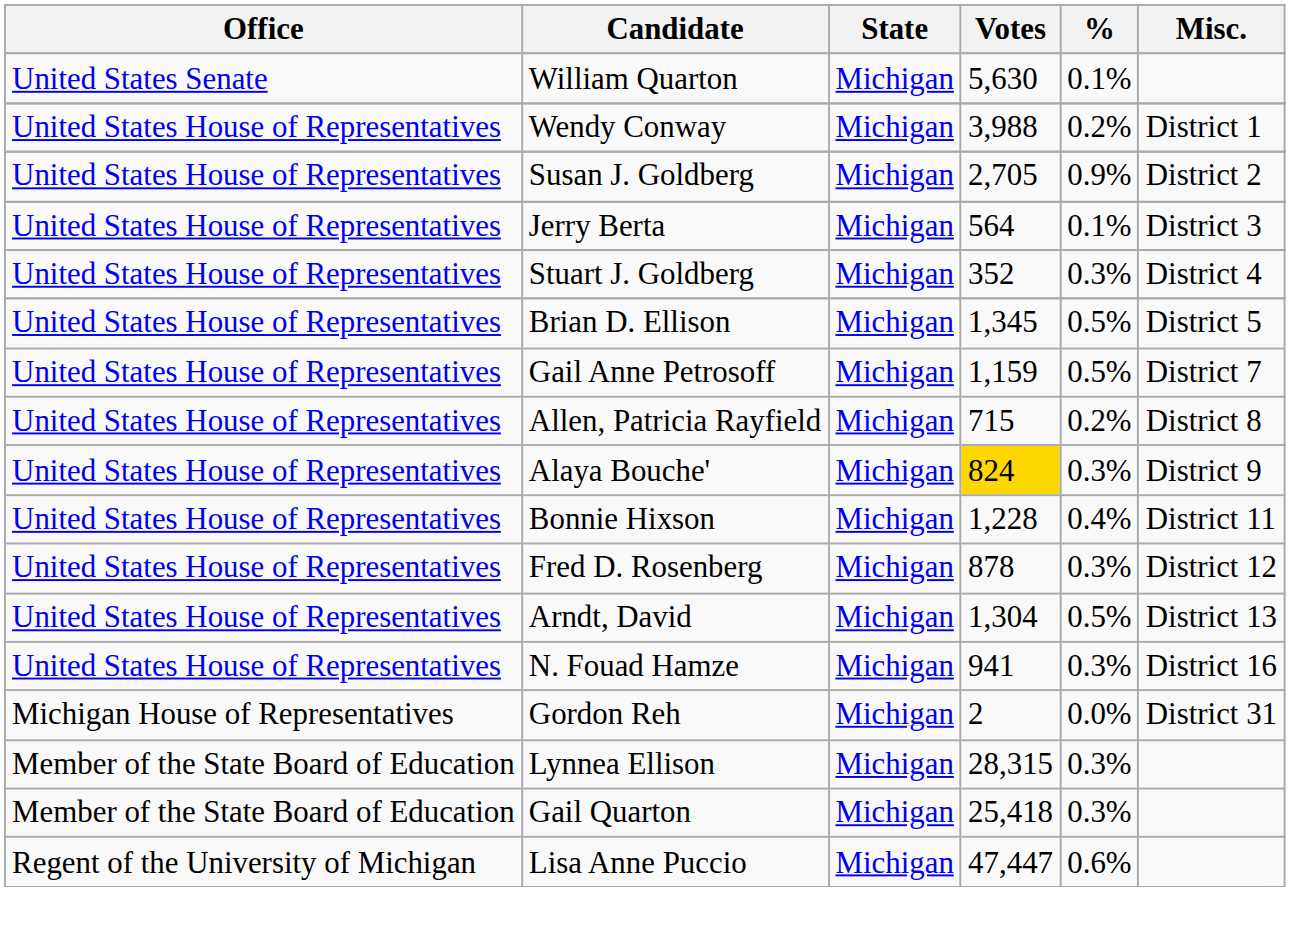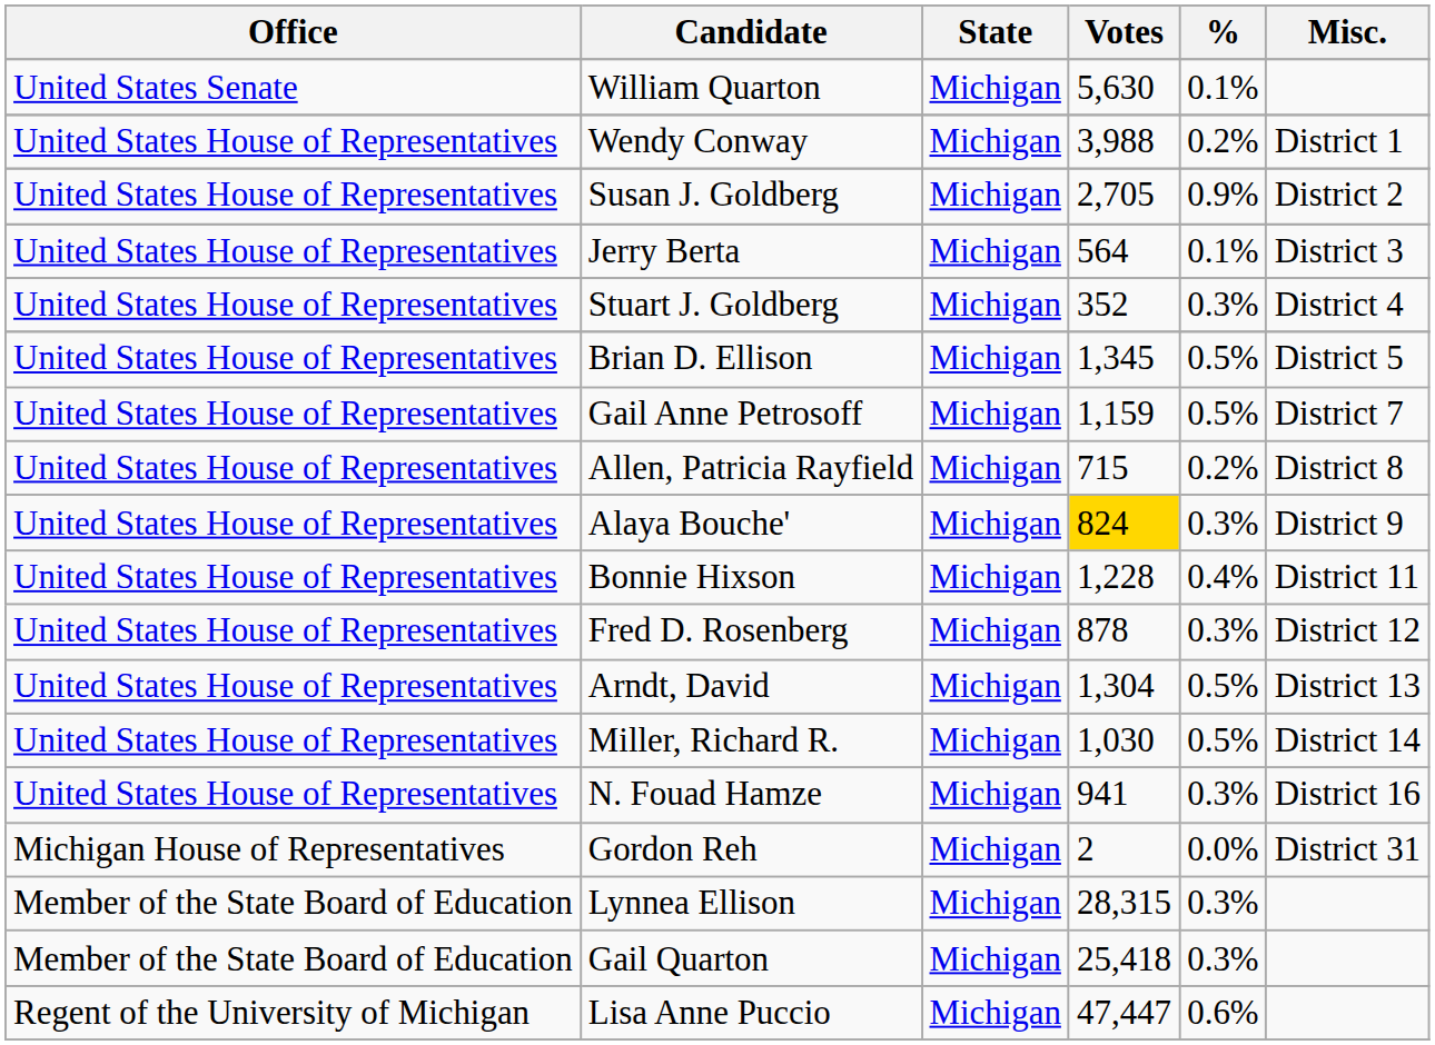 <table class="wikitable mw-collapsible">
 <tr>
 <th>Office</th>
 <th>Candidate</th>
 <th>State</th>
 <th>Votes</th>
 <th>%</th>
 <th>Misc.</th>
 </tr>
 <tr>
 </tr>
 <tr>
 <td><a href='#'>United States Senate</a></td>
 <td>William Quarton</td>
 <td><a href='#'>Michigan</a></td>
 <td>5,630</td>
 <td>0.1%</td>
 <td></td>
 </tr>
 <tr>
 </tr>
 <tr>
 <td><a href='#'>United States House of Representatives</a></td>
 <td>Wendy Conway</td>
 <td><a href='#'>Michigan</a></td>
 <td>3,988</td>
 <td>0.2%</td>
 <td>District 1</td>
 </tr>
 <tr>
 </tr>
 <tr>
 <td><a href='#'>United States House of Representatives</a></td>
 <td>Susan J. Goldberg</td>
 <td><a href='#'>Michigan</a></td>
 <td>2,705</td>
 <td>0.9%</td>
 <td>District 2</td>
 </tr>
 <tr>
 </tr>
 <tr>
 <td><a href='#'>United States House of Representatives</a></td>
 <td>Jerry Berta</td>
 <td><a href='#'>Michigan</a></td>
 <td>564</td>
 <td>0.1%</td>
 <td>District 3</td>
 </tr>
 <tr>
 </tr>
 <tr>
 <td><a href='#'>United States House of Representatives</a></td>
 <td>Stuart J. Goldberg</td>
 <td><a href='#'>Michigan</a></td>
 <td>352</td>
 <td>0.3%</td>
 <td>District 4</td>
 </tr>
 <tr>
 </tr>
 <tr>
 <td><a href='#'>United States House of Representatives</a></td>
 <td>Brian D. Ellison</td>
 <td><a href='#'>Michigan</a></td>
 <td>1,345</td>
 <td>0.5%</td>
 <td>District 5</td>
 </tr>
 <tr>
 <td><a href='#'>United States House of Representatives</a></td>
 <td>Gail Anne Petrosoff</td>
 <td><a href='#'>Michigan</a></td>
 <td>1,159</td>
 <td>0.5%</td>
 <td>District 7</td>
 </tr>
 <tr>
 <td><a href='#'>United States House of Representatives</a></td>
 <td>Allen, Patricia Rayfield</td>
 <td><a href='#'>Michigan</a></td>
 <td>715</td>
 <td>0.2%</td>
 <td>District 8</td>
 </tr>
 <tr>
 <td><a href='#'>United States House of Representatives</a></td>
 <td>Alaya Bouche'</td>
 <td><a href='#'>Michigan</a></td>
 <td style="background: gold;">824</td>
 <td>0.3%</td>
 <td>District 9</td>
 </tr>
 <tr>
 <td><a href='#'>United States House of Representatives</a></td>
 <td>Bonnie Hixson</td>
 <td><a href='#'>Michigan</a></td>
 <td>1,228</td>
 <td>0.4%</td>
 <td>District 11</td>
 </tr>
 <tr>
 <td><a href='#'>United States House of Representatives</a></td>
 <td>Fred D. Rosenberg</td>
 <td><a href='#'>Michigan</a></td>
 <td>878</td>
 <td>0.3%</td>
 <td>District 12</td>
 </tr>
 <tr>
 <td><a href='#'>United States House of Representatives</a></td>
 <td>Arndt, David</td>
 <td><a href='#'>Michigan</a></td>
 <td>1,304</td>
 <td>0.5%</td>
 <td>District 13</td>
 </tr>
 <tr>
 <td><a href='#'>United States House of Representatives</a></td>
+<td>Miller, Richard R.</td>
+<td><a href='#'>Michigan</a></td>
+<td>1,030</td>
+<td>0.5%</td>
+<td>District 14</td>
+</tr>
+<tr>
+<td><a href='#'>United States House of Representatives</a></td>
 <td>N. Fouad Hamze</td>
 <td><a href='#'>Michigan</a></td>
 <td>941</td>
 <td>0.3%</td>
 <td>District 16</td>
 </tr>
 <tr>
 <td>Michigan House of Representatives</td>
 <td>Gordon Reh</td>
 <td><a href='#'>Michigan</a></td>
 <td>2</td>
 <td>0.0%</td>
 <td>District 31</td>
 </tr>
 <tr>
 <td>Member of the State Board of Education</td>
 <td>Lynnea Ellison</td>
 <td><a href='#'>Michigan</a></td>
 <td>28,315</td>
 <td>0.3%</td>
 <td></td>
 </tr>
 <tr>
 <td>Member of the State Board of Education</td>
 <td>Gail Quarton</td>
 <td><a href='#'>Michigan</a></td>
 <td>25,418</td>
 <td>0.3%</td>
 <td></td>
 </tr>
 <tr>
 <td>Regent of the University of Michigan</td>
 <td>Lisa Anne Puccio</td>
 <td><a href='#'>Michigan</a></td>
 <td>47,447</td>
 <td>0.6%</td>
 <td></td>
 </tr>
 <tr>
 </tr>
 </table>
